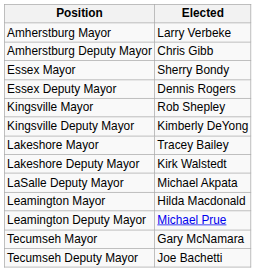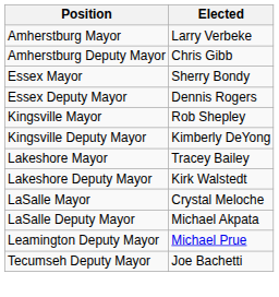 <table class="wikitable">
 <tr>
 <th>Position</th>
 <th>Elected</th>
 </tr>
 <tr>
 <td>Amherstburg Mayor</td>
 <td>Larry Verbeke</td>
 </tr>
 <tr>
 <td>Amherstburg Deputy Mayor</td>
 <td>Chris Gibb</td>
 </tr>
 <tr>
 <td>Essex Mayor</td>
 <td>Sherry Bondy</td>
 </tr>
 <tr>
 <td>Essex Deputy Mayor</td>
 <td>Dennis Rogers</td>
 </tr>
 <tr>
 <td>Kingsville Mayor</td>
 <td>Rob Shepley</td>
 </tr>
 <tr>
 <td>Kingsville Deputy Mayor</td>
 <td>Kimberly DeYong</td>
 </tr>
 <tr>
 <td>Lakeshore Mayor</td>
 <td>Tracey Bailey</td>
 </tr>
 <tr>
 <td>Lakeshore Deputy Mayor</td>
 <td>Kirk Walstedt</td>
 </tr>
 <tr>
+<td>LaSalle Mayor</td>
+<td>Crystal Meloche</td>
+</tr>
+<tr>
 <td>LaSalle Deputy Mayor</td>
 <td>Michael Akpata</td>
-</tr>
-<tr>
-<td>Leamington Mayor</td>
-<td>Hilda Macdonald</td>
 </tr>
 <tr>
 <td>Leamington Deputy Mayor</td>
 <td><a href='#'>Michael Prue</a></td>
 </tr>
 <tr>
-<td>Tecumseh Mayor</td>
-<td>Gary McNamara</td>
-</tr>
-<tr>
 <td>Tecumseh Deputy Mayor</td>
 <td>Joe Bachetti</td>
 </tr>
 </table>
